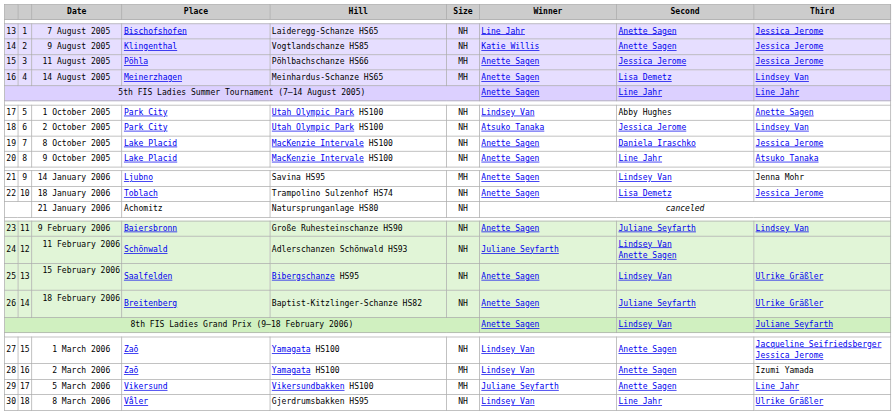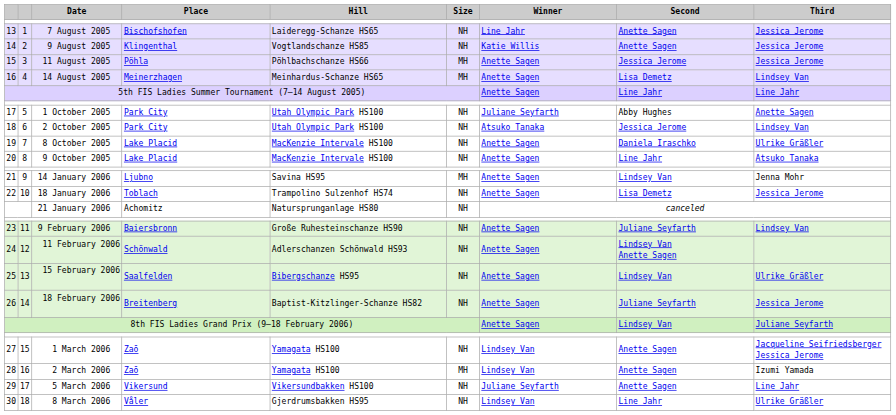 <table class="wikitable plainrowheaders" style="background:#fff; font-size:86%; line-height:16px; border:grey solid 1px; border-collapse:collapse;">
 <tr style="background:#ccc; text-align:center;">
 <th scope="col" style="background:#ccc; width=20 px;"></th>
 <th scope="col" style="background:#ccc; width=30 px;"></th>
 <th scope="col" style="background:#ccc; width:120px;">Date</th>
 <th scope="col" style="background:#ccc; width:200px;">Place</th>
 <th scope="col" style="background:#ccc; width:240px;">Hill</th>
 <th scope="col" style="background:#ccc; width:40px;">Size</th>
 <th scope="col" style="background:#ccc; width:185px;">Winner</th>
 <th scope="col" style="background:#ccc; width:185px;">Second</th>
 <th scope="col" style="background:#ccc; width:185px;">Third</th>
 </tr>
 <tr>
 <td colspan=9></td>
 </tr>
 <tr bgcolor=e6deff>
 <td align=center>13</td>
 <td align=center>1</td>
 <td align=right>7 August 2005  </td>
 <td> <a href='#'>Bischofshofen</a></td>
 <td>Laideregg-Schanze HS65</td>
 <td align=center>NH</td>
 <td> <a href='#'>Line Jahr</a></td>
 <td> <a href='#'>Anette Sagen</a></td>
 <td> <a href='#'>Jessica Jerome</a></td>
 </tr>
 <tr bgcolor=e6deff>
 <td align=center>14</td>
 <td align=center>2</td>
 <td align=right>9 August 2005  </td>
 <td> <a href='#'>Klingenthal</a></td>
 <td>Vogtlandschanze HS85</td>
 <td align=center>NH</td>
 <td> <a href='#'>Katie Willis</a></td>
 <td> <a href='#'>Anette Sagen</a></td>
 <td> <a href='#'>Jessica Jerome</a></td>
 </tr>
 <tr bgcolor=e6deff>
 <td align=center>15</td>
 <td align=center>3</td>
 <td align=right>11 August 2005  </td>
 <td> <a href='#'>Pöhla</a></td>
 <td>Pöhlbachschanze HS66</td>
 <td align=center>MH</td>
 <td> <a href='#'>Anette Sagen</a></td>
 <td> <a href='#'>Jessica Jerome</a></td>
 <td> <a href='#'>Jessica Jerome</a></td>
 </tr>
 <tr bgcolor=e6deff>
 <td align=center>16</td>
 <td align=center>4</td>
 <td align=right>14 August 2005  </td>
 <td> <a href='#'>Meinerzhagen</a></td>
 <td>Meinhardus-Schanze HS65</td>
 <td align=center>MH</td>
 <td> <a href='#'>Anette Sagen</a></td>
 <td> <a href='#'>Lisa Demetz</a></td>
 <td> <a href='#'>Lindsey Van</a></td>
 </tr>
 <tr bgcolor=DCD0FF>
 <td colspan=6 align=center>5th FIS Ladies Summer Tournament (7–14 August 2005)</td>
 <td> <a href='#'>Anette Sagen</a></td>
 <td> <a href='#'>Line Jahr</a></td>
 <td> <a href='#'>Line Jahr</a></td>
 </tr>
 <tr>
 <td colspan=9></td>
 </tr>
 <tr>
 <td align=center>17</td>
 <td align=center>5</td>
 <td align=right>1 October 2005  </td>
 <td> <a href='#'>Park City</a></td>
 <td><a href='#'>Utah Olympic Park</a> HS100</td>
 <td align=center>NH</td>
-<td> <a href='#'>Lindsey Van</a></td>
+<td> <a href='#'>Juliane Seyfarth</a></td>
 <td> Abby Hughes</td>
 <td> <a href='#'>Anette Sagen</a></td>
 </tr>
 <tr>
 <td align=center>18</td>
 <td align=center>6</td>
 <td align=right>2 October 2005  </td>
 <td> <a href='#'>Park City</a></td>
 <td><a href='#'>Utah Olympic Park</a> HS100</td>
 <td align=center>NH</td>
 <td> <a href='#'>Atsuko Tanaka</a></td>
 <td> <a href='#'>Jessica Jerome</a></td>
 <td> <a href='#'>Lindsey Van</a></td>
 </tr>
 <tr>
 <td align=center>19</td>
 <td align=center>7</td>
 <td align=right>8 October 2005  </td>
 <td> <a href='#'>Lake Placid</a></td>
 <td><a href='#'>MacKenzie Intervale</a> HS100</td>
 <td align=center>NH</td>
 <td> <a href='#'>Anette Sagen</a></td>
 <td> <a href='#'>Daniela Iraschko</a></td>
-<td> <a href='#'>Jessica Jerome</a></td>
+<td> <a href='#'>Ulrike Gräßler</a></td>
 </tr>
 <tr>
 <td align=center>20</td>
 <td align=center>8</td>
 <td align=right>9 October 2005  </td>
 <td> <a href='#'>Lake Placid</a></td>
 <td><a href='#'>MacKenzie Intervale</a> HS100</td>
 <td align=center>NH</td>
 <td> <a href='#'>Anette Sagen</a></td>
 <td> <a href='#'>Line Jahr</a></td>
 <td> <a href='#'>Atsuko Tanaka</a></td>
 </tr>
 <tr>
 <td colspan=9></td>
 </tr>
 <tr>
 <td align=center>21</td>
 <td align=center>9</td>
 <td align=right>14 January 2006  </td>
 <td> <a href='#'>Ljubno</a></td>
 <td>Savina HS95</td>
 <td align=center>MH</td>
 <td> <a href='#'>Anette Sagen</a></td>
 <td> <a href='#'>Lindsey Van</a></td>
 <td> Jenna Mohr</td>
 </tr>
 <tr>
 <td align=center>22</td>
 <td align=center>10</td>
 <td align=right>18 January 2006  </td>
 <td> <a href='#'>Toblach</a></td>
 <td>Trampolino Sulzenhof HS74</td>
 <td align=center>NH</td>
 <td> <a href='#'>Anette Sagen</a></td>
 <td> <a href='#'>Lisa Demetz</a></td>
 <td> <a href='#'>Jessica Jerome</a></td>
 </tr>
 <tr>
 <td colspan=2></td>
 <td align=right>21 January 2006  </td>
 <td> Achomitz</td>
 <td>Natursprunganlage HS80</td>
 <td align=center>NH</td>
 <td colspan=3 align=center><em>canceled</em></td>
 </tr>
 <tr>
 <td colspan=9></td>
 </tr>
 <tr bgcolor=E1F5D7>
 <td align=center>23</td>
 <td align=center>11</td>
 <td align=right>9 February 2006  </td>
 <td> <a href='#'>Baiersbronn</a></td>
 <td>Große Ruhesteinschanze HS90</td>
 <td align=center>NH</td>
 <td> <a href='#'>Anette Sagen</a></td>
 <td> <a href='#'>Juliane Seyfarth</a></td>
 <td> <a href='#'>Lindsey Van</a></td>
 </tr>
 <tr bgcolor=E1F5D7>
 <td align=center>24</td>
 <td align=center>12</td>
 <td align=right>11 February 2006  </td>
 <td> <a href='#'>Schönwald</a></td>
 <td>Adlerschanzen Schönwald HS93</td>
 <td align=center>NH</td>
-<td> <a href='#'>Juliane Seyfarth</a></td>
+<td> <a href='#'>Anette Sagen</a></td>
 <td> <a href='#'>Lindsey Van</a><br> <a href='#'>Anette Sagen</a></td>
 <td></td>
 </tr>
 <tr bgcolor=E1F5D7>
 <td align=center>25</td>
 <td align=center>13</td>
 <td align=right>15 February 2006  </td>
 <td> <a href='#'>Saalfelden</a></td>
 <td><a href='#'>Bibergschanze</a> HS95</td>
 <td align=center>NH</td>
 <td> <a href='#'>Anette Sagen</a></td>
 <td> <a href='#'>Lindsey Van</a></td>
 <td> <a href='#'>Ulrike Gräßler</a></td>
 </tr>
 <tr bgcolor=E1F5D7>
 <td align=center>26</td>
 <td align=center>14</td>
 <td align=right>18 February 2006  </td>
 <td> <a href='#'>Breitenberg</a></td>
 <td>Baptist-Kitzlinger-Schanze HS82</td>
 <td align=center>NH</td>
 <td> <a href='#'>Anette Sagen</a></td>
 <td> <a href='#'>Juliane Seyfarth</a></td>
-<td> <a href='#'>Ulrike Gräßler</a></td>
+<td> <a href='#'>Jessica Jerome</a></td>
 </tr>
 <tr bgcolor=D0F0C0>
 <td colspan=6 align=center>8th FIS Ladies Grand Prix (9–18 February 2006)</td>
 <td> <a href='#'>Anette Sagen</a></td>
 <td> <a href='#'>Lindsey Van</a></td>
 <td> <a href='#'>Juliane Seyfarth</a></td>
 </tr>
 <tr>
 <td colspan=9></td>
 </tr>
 <tr>
 <td align=center>27</td>
 <td align=center>15</td>
 <td align=right>1 March 2006  </td>
 <td> <a href='#'>Zaō</a></td>
 <td><a href='#'>Yamagata</a> HS100</td>
 <td align=center>NH</td>
 <td> <a href='#'>Lindsey Van</a></td>
 <td> <a href='#'>Anette Sagen</a></td>
 <td> <a href='#'>Jacqueline Seifriedsberger</a><br> <a href='#'>Jessica Jerome</a></td>
 </tr>
 <tr>
 <td align=center>28</td>
 <td align=center>16</td>
 <td align=right>2 March 2006  </td>
 <td> <a href='#'>Zaō</a></td>
 <td><a href='#'>Yamagata</a> HS100</td>
 <td align=center>MH</td>
 <td> <a href='#'>Lindsey Van</a></td>
 <td> <a href='#'>Anette Sagen</a></td>
 <td> Izumi Yamada</td>
 </tr>
 <tr>
 <td align=center>29</td>
 <td align=center>17</td>
 <td align=right>5 March 2006  </td>
 <td> <a href='#'>Vikersund</a></td>
 <td><a href='#'>Vikersundbakken</a> HS100</td>
-<td align=center>MH</td>
+<td align=center>NH</td>
 <td> <a href='#'>Juliane Seyfarth</a></td>
 <td> <a href='#'>Anette Sagen</a></td>
 <td> <a href='#'>Line Jahr</a></td>
 </tr>
 <tr>
 <td align=center>30</td>
 <td align=center>18</td>
 <td align=right>8 March 2006  </td>
 <td> <a href='#'>Våler</a></td>
 <td>Gjerdrumsbakken HS95</td>
 <td align=center>NH</td>
 <td> <a href='#'>Lindsey Van</a></td>
 <td> <a href='#'>Line Jahr</a></td>
 <td> <a href='#'>Ulrike Gräßler</a></td>
 </tr>
 </table>
